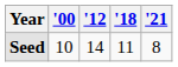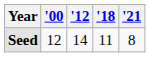 <table class="wikitable">
 <tr>
 <th>Year</th>
 <th><a href='#'>'00</a></th>
 <th><a href='#'>'12</a></th>
 <th><a href='#'>'18</a></th>
 <th><a href='#'>'21</a></th>
 </tr>
 <tr align=center>
 <td style="text-align:left; background:#e3e3e3;"><strong>Seed</strong></td>
-<td>10</td>
+<td>12</td>
 <td>14</td>
 <td>11</td>
 <td>8</td>
 </tr>
 </table>
